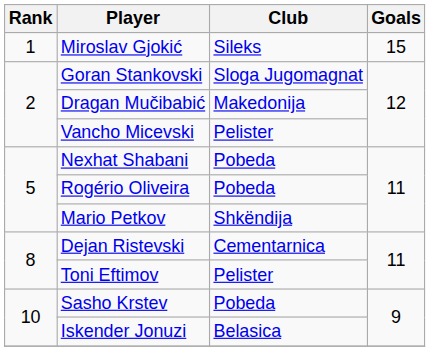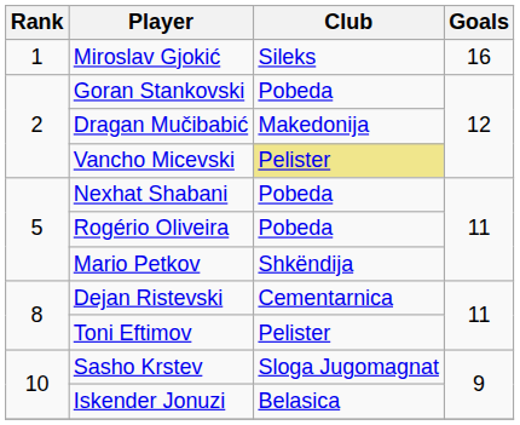 <table class="wikitable" style="text-align:center">
 <tr>
 <th>Rank</th>
 <th>Player</th>
 <th>Club</th>
 <th>Goals</th>
 </tr>
 <tr>
 <td>1</td>
 <td align="left"> <a href='#'>Miroslav Gjokić</a></td>
 <td align="left"><a href='#'>Sileks</a></td>
-<td>15</td>
+<td>16</td>
 </tr>
 <tr>
 <td rowspan="3">2</td>
 <td align="left"> <a href='#'>Goran Stankovski</a></td>
-<td align="left"><a href='#'>Sloga Jugomagnat</a></td>
+<td align="left"><a href='#'>Pobeda</a></td>
 <td rowspan="3">12</td>
 </tr>
 <tr>
 <td align="left"> <a href='#'>Dragan Mučibabić</a></td>
 <td align="left"><a href='#'>Makedonija</a></td>
 </tr>
 <tr>
 <td align="left"> <a href='#'>Vancho Micevski</a></td>
-<td align="left"><a href='#'>Pelister</a></td>
+<td align="left" style="background: khaki;"><a href='#'>Pelister</a></td>
 </tr>
 <tr>
 <td rowspan="3">5</td>
 <td align="left"> <a href='#'>Nexhat Shabani</a></td>
 <td align="left"><a href='#'>Pobeda</a></td>
 <td rowspan="3">11</td>
 </tr>
 <tr>
 <td align="left"> <a href='#'>Rogério Oliveira</a></td>
 <td align="left"><a href='#'>Pobeda</a></td>
 </tr>
 <tr>
 <td align="left"> <a href='#'>Mario Petkov</a></td>
 <td align="left"><a href='#'>Shkëndija</a></td>
 </tr>
 <tr>
 <td rowspan="2">8</td>
 <td align="left"> <a href='#'>Dejan Ristevski</a></td>
 <td align="left"><a href='#'>Cementarnica</a></td>
 <td rowspan="2">11</td>
 </tr>
 <tr>
 <td align="left"> <a href='#'>Toni Eftimov</a></td>
 <td align="left"><a href='#'>Pelister</a></td>
 </tr>
 <tr>
 <td rowspan="2">10</td>
 <td align="left"> <a href='#'>Sasho Krstev</a></td>
-<td align="left"><a href='#'>Pobeda</a></td>
+<td align="left"><a href='#'>Sloga Jugomagnat</a></td>
 <td rowspan="2">9</td>
 </tr>
 <tr>
 <td align="left"> <a href='#'>Iskender Jonuzi</a></td>
 <td align="left"><a href='#'>Belasica</a></td>
 </tr>
 <tr>
 </tr>
 </table>
